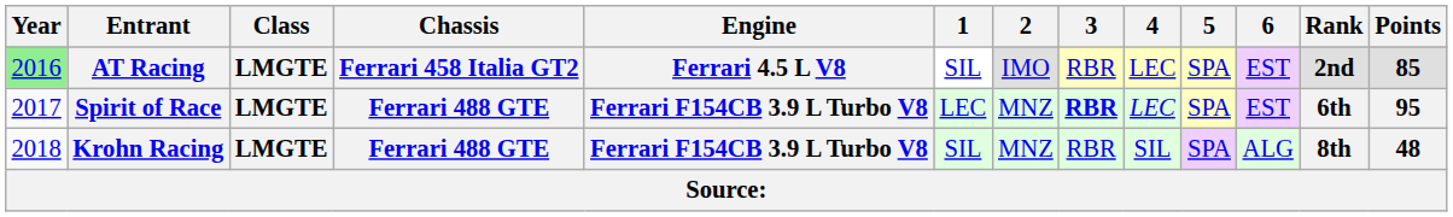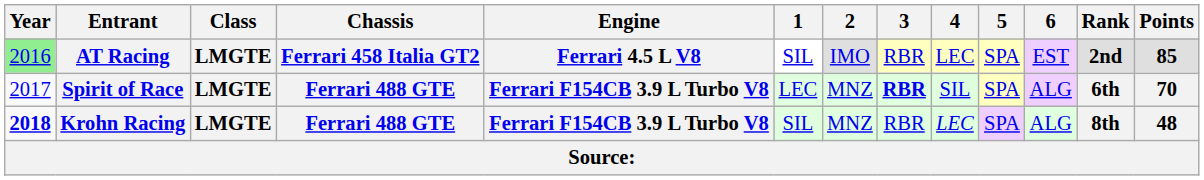 <table class="wikitable" style="text-align:center; font-size:90%">
 <tr>
 <th>Year</th>
 <th>Entrant</th>
 <th>Class</th>
 <th>Chassis</th>
 <th>Engine</th>
 <th>1</th>
 <th>2</th>
 <th>3</th>
 <th>4</th>
 <th>5</th>
 <th>6</th>
 <th>Rank</th>
 <th>Points</th>
 </tr>
 <tr>
 <td style="background: lightgreen;"><a href='#'>2016</a></td>
 <th><a href='#'>AT Racing</a></th>
 <th>LMGTE</th>
 <th><a href='#'>Ferrari 458 Italia GT2</a></th>
 <th><a href='#'>Ferrari</a> 4.5 L <a href='#'>V8</a></th>
 <td style="background:#FFFFFF;"><a href='#'>SIL</a><br></td>
 <td style="background:#DFDFDF;"><a href='#'>IMO</a><br></td>
 <td style="background:#FFFFBF;"><a href='#'>RBR</a><br></td>
 <td style="background:#FFFFBF;"><a href='#'>LEC</a><br></td>
 <td style="background:#FFFFBF;"><a href='#'>SPA</a><br></td>
 <td style="background:#EFCFFF;"><a href='#'>EST</a><br></td>
 <th style="background:#DFDFDF;">2nd</th>
 <th style="background:#DFDFDF;">85</th>
 </tr>
 <tr>
 <td><a href='#'>2017</a></td>
 <th><a href='#'>Spirit of Race</a></th>
 <th>LMGTE</th>
 <th><a href='#'>Ferrari 488 GTE</a></th>
 <th><a href='#'>Ferrari F154CB</a> 3.9 L Turbo <a href='#'>V8</a></th>
 <td style="background:#DFFFDF;"><a href='#'>LEC</a><br></td>
 <td style="background:#DFFFDF;"><a href='#'>MNZ</a><br></td>
 <td style="background:#DFFFDF;"><strong><a href='#'>RBR</a></strong><br></td>
-<td style="background:#DFFFDF;"><em><a href='#'>LEC</a></em><br></td>
+<td style="background:#DFFFDF;"><a href='#'>SIL</a><br></td>
 <td style="background:#FFFFBF;"><a href='#'>SPA</a><br></td>
-<td style="background:#EFCFFF;"><a href='#'>EST</a><br></td>
+<td style="background:#EFCFFF;"><a href='#'>ALG</a><br></td>
 <th>6th</th>
-<th>95</th>
+<th>70</th>
 </tr>
 <tr>
-<td><a href='#'>2018</a></td>
+<td><strong><a href='#'>2018</a></strong></td>
 <th><a href='#'>Krohn Racing</a></th>
 <th>LMGTE</th>
 <th><a href='#'>Ferrari 488 GTE</a></th>
 <th><a href='#'>Ferrari F154CB</a> 3.9 L Turbo <a href='#'>V8</a></th>
 <td style="background:#DFFFDF;"><a href='#'>SIL</a><br></td>
 <td style="background:#DFFFDF;"><a href='#'>MNZ</a><br></td>
 <td style="background:#DFFFDF;"><a href='#'>RBR</a><br></td>
-<td style="background:#DFFFDF;"><a href='#'>SIL</a><br></td>
+<td style="background:#DFFFDF;"><em><a href='#'>LEC</a></em><br></td>
 <td style="background:#EFCFFF;"><a href='#'>SPA</a><br></td>
 <td style="background:#DFFFDF;"><a href='#'>ALG</a><br></td>
 <th>8th</th>
 <th>48</th>
 </tr>
 <tr>
 <th colspan="13">Source:</th>
 </tr>
 </table>
